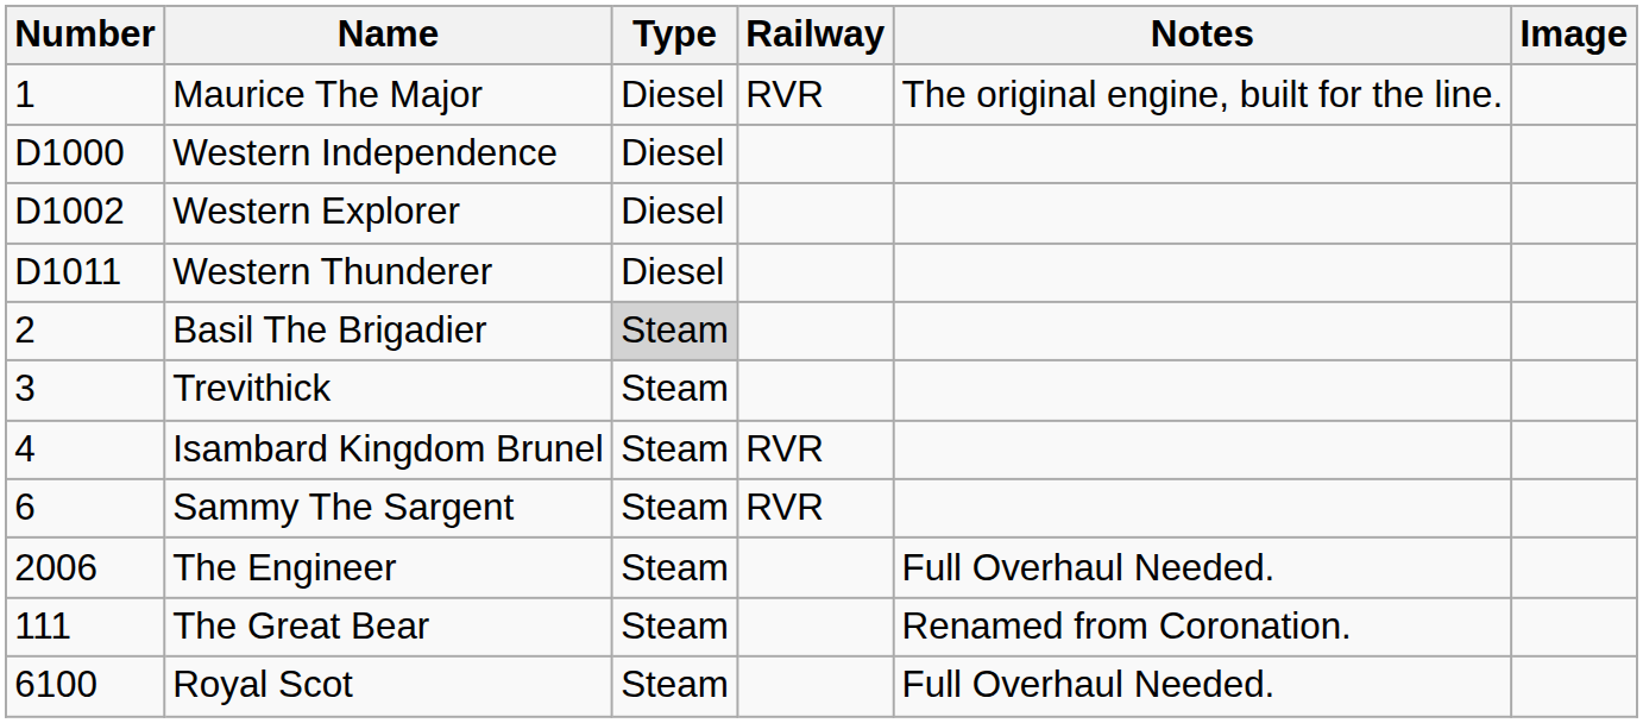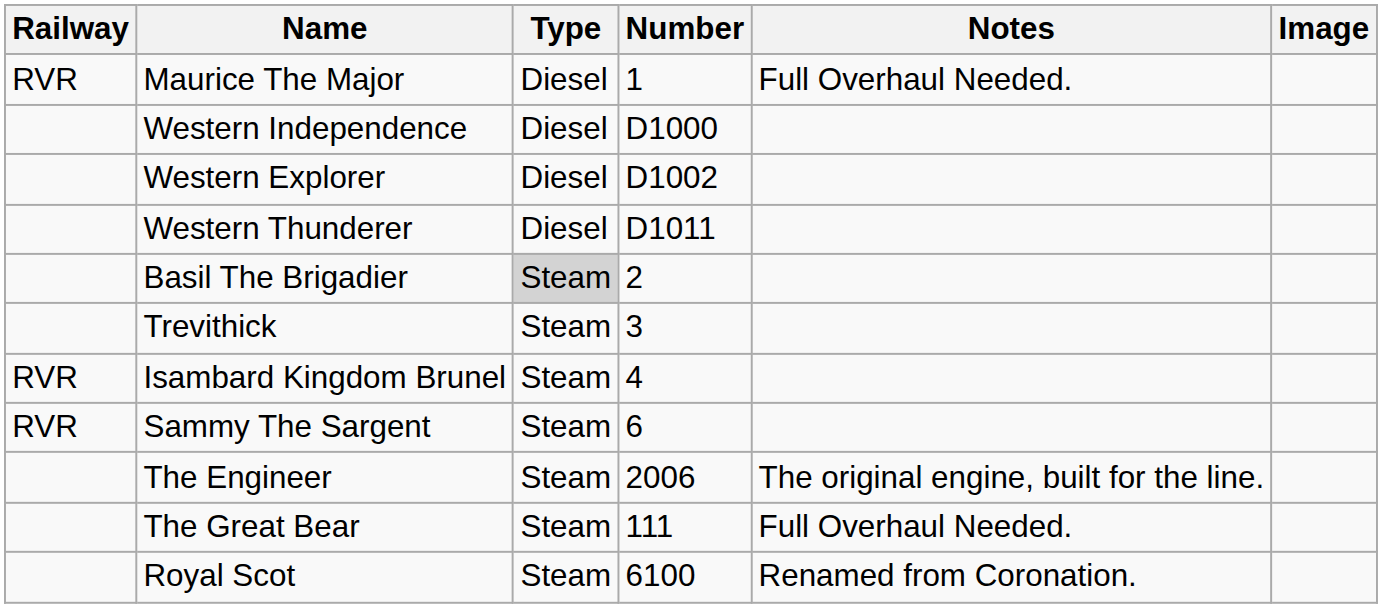 <table class="wikitable">
 <tr>
-<th>Number</th>
+<th>Railway</th>
 <th>Name</th>
 <th>Type</th>
-<th>Railway</th>
+<th>Number</th>
 <th>Notes</th>
 <th>Image</th>
 </tr>
 <tr>
-<td>1</td>
+<td>RVR</td>
 <td>Maurice The Major</td>
 <td>Diesel</td>
+<td>1</td>
+<td>Full Overhaul Needed.</td>
+<td></td>
+</tr>
+<tr>
+<td></td>
+<td>Western Independence</td>
+<td>Diesel</td>
+<td>D1000</td>
+<td></td>
+<td></td>
+</tr>
+<tr>
+<td></td>
+<td>Western Explorer</td>
+<td>Diesel</td>
+<td>D1002</td>
+<td></td>
+<td></td>
+</tr>
+<tr>
+<td></td>
+<td>Western Thunderer</td>
+<td>Diesel</td>
+<td>D1011</td>
+<td></td>
+<td></td>
+</tr>
+<tr>
+<td></td>
+<td>Basil The Brigadier</td>
+<td style="background: lightgrey;">Steam</td>
+<td>2</td>
+<td></td>
+<td></td>
+</tr>
+<tr>
+<td></td>
+<td>Trevithick</td>
+<td>Steam</td>
+<td>3</td>
+<td></td>
+<td></td>
+</tr>
+<tr>
 <td>RVR</td>
+<td>Isambard Kingdom Brunel</td>
+<td>Steam</td>
+<td>4</td>
+<td></td>
+<td></td>
+</tr>
+<tr>
+<td>RVR</td>
+<td>Sammy The Sargent</td>
+<td>Steam</td>
+<td>6</td>
+<td></td>
+<td></td>
+</tr>
+<tr>
+<td></td>
+<td>The Engineer</td>
+<td>Steam</td>
+<td>2006</td>
 <td>The original engine, built for the line.</td>
 <td></td>
 </tr>
 <tr>
-<td>D1000</td>
-<td>Western Independence</td>
-<td>Diesel</td>
 <td></td>
-<td></td>
-<td></td>
-</tr>
-<tr>
-<td>D1002</td>
-<td>Western Explorer</td>
-<td>Diesel</td>
-<td></td>
-<td></td>
-<td></td>
-</tr>
-<tr>
-<td>D1011</td>
-<td>Western Thunderer</td>
-<td>Diesel</td>
-<td></td>
-<td></td>
-<td></td>
-</tr>
-<tr>
-<td>2</td>
-<td>Basil The Brigadier</td>
-<td style="background: lightgrey;">Steam</td>
-<td></td>
-<td></td>
-<td></td>
-</tr>
-<tr>
-<td>3</td>
-<td>Trevithick</td>
+<td>The Great Bear</td>
 <td>Steam</td>
-<td></td>
-<td></td>
-<td></td>
-</tr>
-<tr>
-<td>4</td>
-<td>Isambard Kingdom Brunel</td>
-<td>Steam</td>
-<td>RVR</td>
-<td></td>
-<td></td>
-</tr>
-<tr>
-<td>6</td>
-<td>Sammy The Sargent</td>
-<td>Steam</td>
-<td>RVR</td>
-<td></td>
-<td></td>
-</tr>
-<tr>
-<td>2006</td>
-<td>The Engineer</td>
-<td>Steam</td>
-<td></td>
+<td>111</td>
 <td>Full Overhaul Needed.</td>
 <td></td>
 </tr>
 <tr>
-<td>111</td>
-<td>The Great Bear</td>
+<td></td>
+<td>Royal Scot</td>
 <td>Steam</td>
-<td></td>
+<td>6100</td>
 <td>Renamed from Coronation.</td>
 <td></td>
 </tr>
-<tr>
-<td>6100</td>
-<td>Royal Scot</td>
-<td>Steam</td>
-<td></td>
-<td>Full Overhaul Needed.</td>
-<td></td>
-</tr>
 </table>
